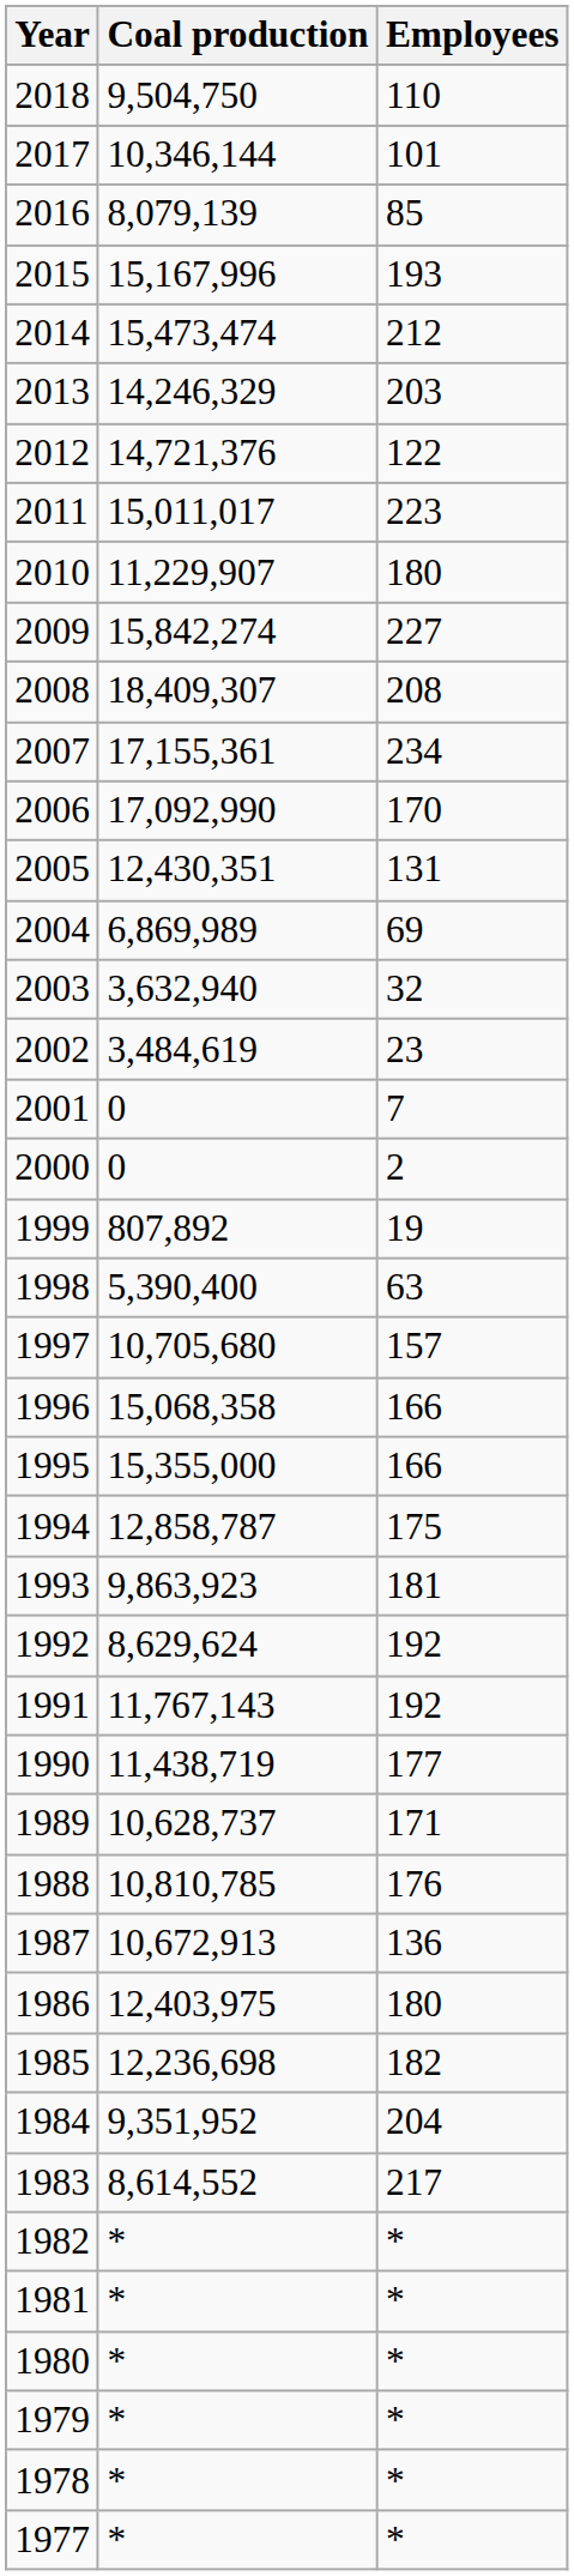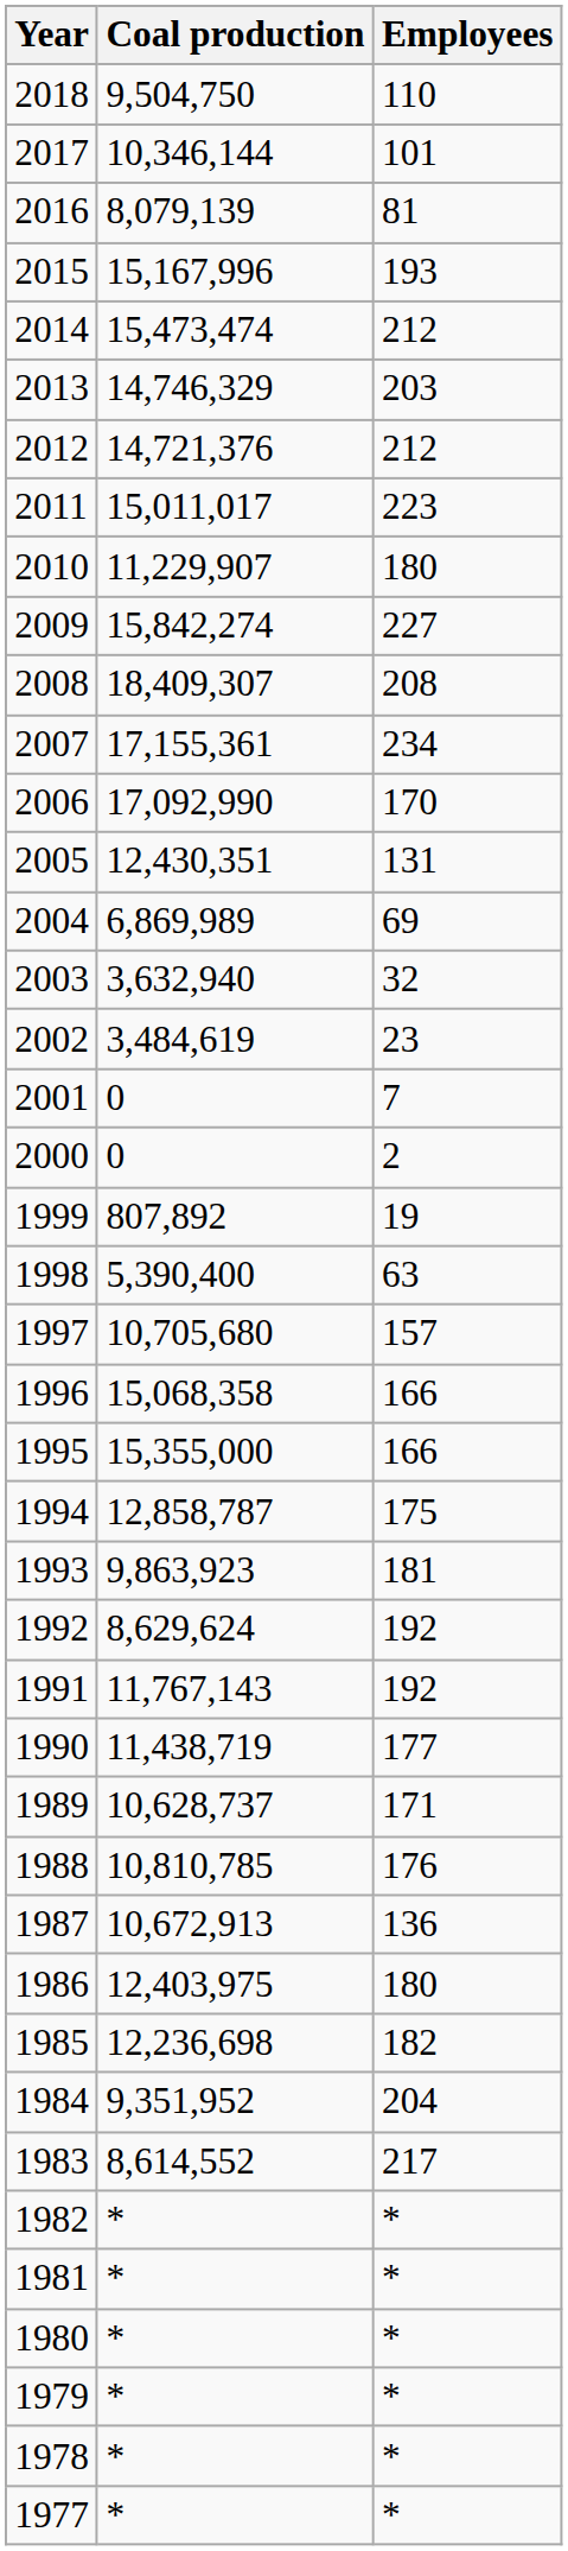 <table class="wikitable sortable">
 <tr>
 <th>Year</th>
 <th>Coal production</th>
 <th>Employees</th>
 </tr>
 <tr>
 <td>2018</td>
 <td>9,504,750</td>
 <td>110</td>
 </tr>
 <tr>
 <td>2017</td>
 <td>10,346,144</td>
 <td>101</td>
 </tr>
 <tr>
 <td>2016</td>
 <td>8,079,139</td>
-<td>85</td>
+<td>81</td>
 </tr>
 <tr>
 <td>2015</td>
 <td>15,167,996</td>
 <td>193</td>
 </tr>
 <tr>
 <td>2014</td>
 <td>15,473,474</td>
 <td>212</td>
 </tr>
 <tr>
 <td>2013</td>
-<td>14,246,329</td>
+<td>14,746,329</td>
 <td>203</td>
 </tr>
 <tr>
 <td>2012</td>
 <td>14,721,376</td>
-<td>122</td>
+<td>212</td>
 </tr>
 <tr>
 <td>2011</td>
 <td>15,011,017</td>
 <td>223</td>
 </tr>
 <tr>
 <td>2010</td>
 <td>11,229,907</td>
 <td>180</td>
 </tr>
 <tr>
 <td>2009</td>
 <td>15,842,274</td>
 <td>227</td>
 </tr>
 <tr>
 <td>2008</td>
 <td>18,409,307</td>
 <td>208</td>
 </tr>
 <tr>
 <td>2007</td>
 <td>17,155,361</td>
 <td>234</td>
 </tr>
 <tr>
 <td>2006</td>
 <td>17,092,990</td>
 <td>170</td>
 </tr>
 <tr>
 <td>2005</td>
 <td>12,430,351</td>
 <td>131</td>
 </tr>
 <tr>
 <td>2004</td>
 <td>6,869,989</td>
 <td>69</td>
 </tr>
 <tr>
 <td>2003</td>
 <td>3,632,940</td>
 <td>32</td>
 </tr>
 <tr>
 <td>2002</td>
 <td>3,484,619</td>
 <td>23</td>
 </tr>
 <tr>
 <td>2001</td>
 <td>0</td>
 <td>7</td>
 </tr>
 <tr>
 <td>2000</td>
 <td>0</td>
 <td>2</td>
 </tr>
 <tr>
 <td>1999</td>
 <td>807,892</td>
 <td>19</td>
 </tr>
 <tr>
 <td>1998</td>
 <td>5,390,400</td>
 <td>63</td>
 </tr>
 <tr>
 <td>1997</td>
 <td>10,705,680</td>
 <td>157</td>
 </tr>
 <tr>
 <td>1996</td>
 <td>15,068,358</td>
 <td>166</td>
 </tr>
 <tr>
 <td>1995</td>
 <td>15,355,000</td>
 <td>166</td>
 </tr>
 <tr>
 <td>1994</td>
 <td>12,858,787</td>
 <td>175</td>
 </tr>
 <tr>
 <td>1993</td>
 <td>9,863,923</td>
 <td>181</td>
 </tr>
 <tr>
 <td>1992</td>
 <td>8,629,624</td>
 <td>192</td>
 </tr>
 <tr>
 <td>1991</td>
 <td>11,767,143</td>
 <td>192</td>
 </tr>
 <tr>
 <td>1990</td>
 <td>11,438,719</td>
 <td>177</td>
 </tr>
 <tr>
 <td>1989</td>
 <td>10,628,737</td>
 <td>171</td>
 </tr>
 <tr>
 <td>1988</td>
 <td>10,810,785</td>
 <td>176</td>
 </tr>
 <tr>
 <td>1987</td>
 <td>10,672,913</td>
 <td>136</td>
 </tr>
 <tr>
 <td>1986</td>
 <td>12,403,975</td>
 <td>180</td>
 </tr>
 <tr>
 <td>1985</td>
 <td>12,236,698</td>
 <td>182</td>
 </tr>
 <tr>
 <td>1984</td>
 <td>9,351,952</td>
 <td>204</td>
 </tr>
 <tr>
 <td>1983</td>
 <td>8,614,552</td>
 <td>217</td>
 </tr>
 <tr>
 <td>1982</td>
 <td>*</td>
 <td>*</td>
 </tr>
 <tr>
 <td>1981</td>
 <td>*</td>
 <td>*</td>
 </tr>
 <tr>
 <td>1980</td>
 <td>*</td>
 <td>*</td>
 </tr>
 <tr>
 <td>1979</td>
 <td>*</td>
 <td>*</td>
 </tr>
 <tr>
 <td>1978</td>
 <td>*</td>
 <td>*</td>
 </tr>
 <tr>
 <td>1977</td>
 <td>*</td>
 <td>*</td>
 </tr>
 </table>
